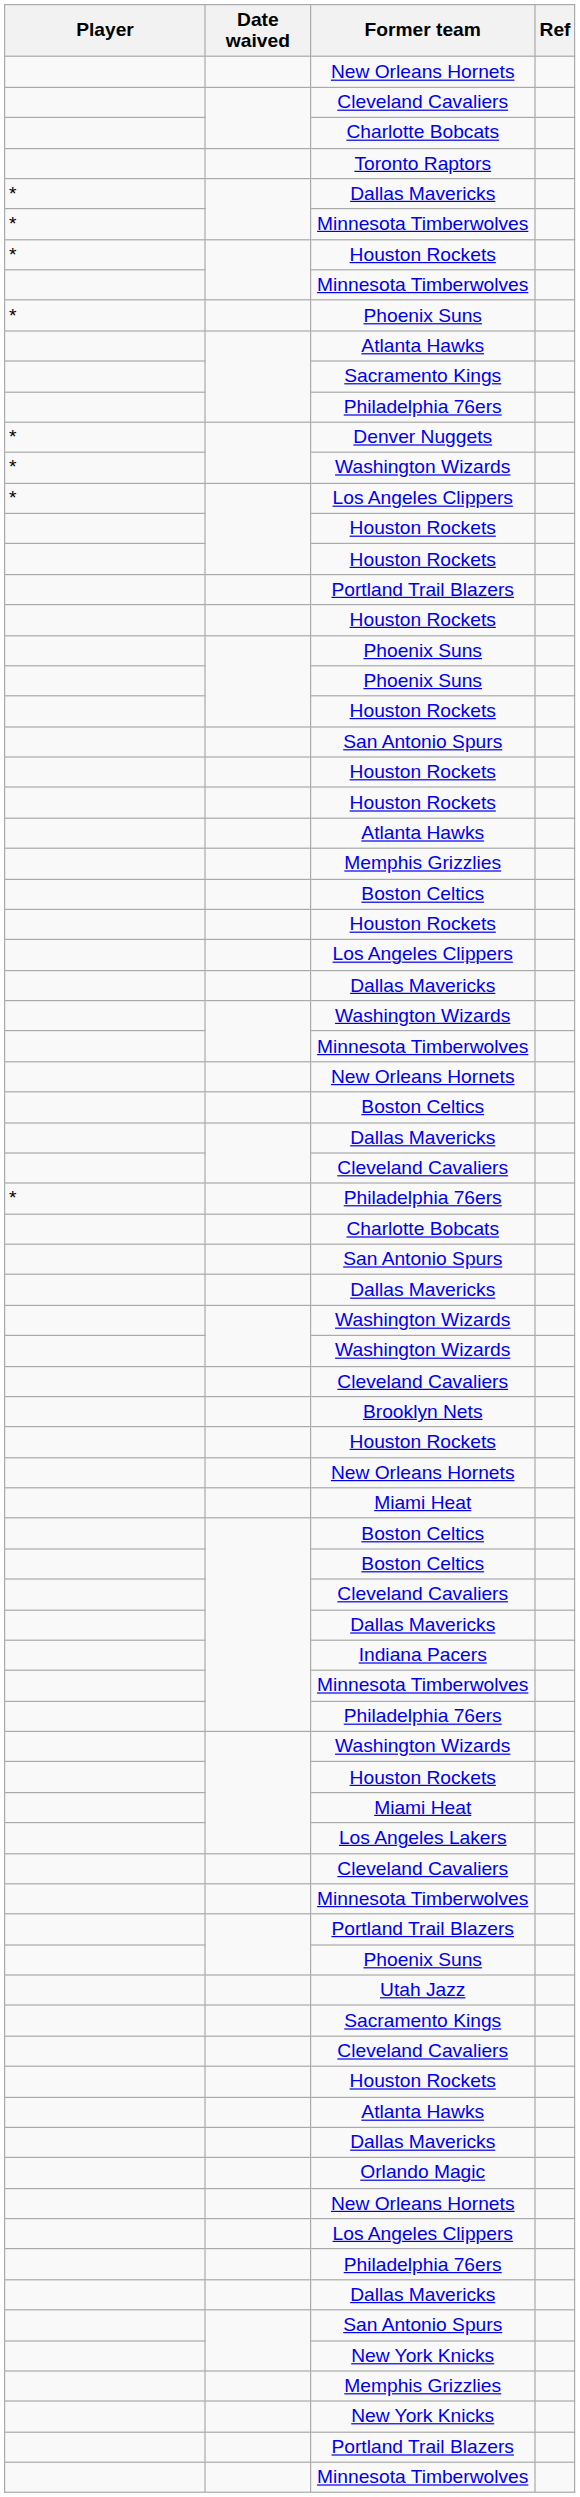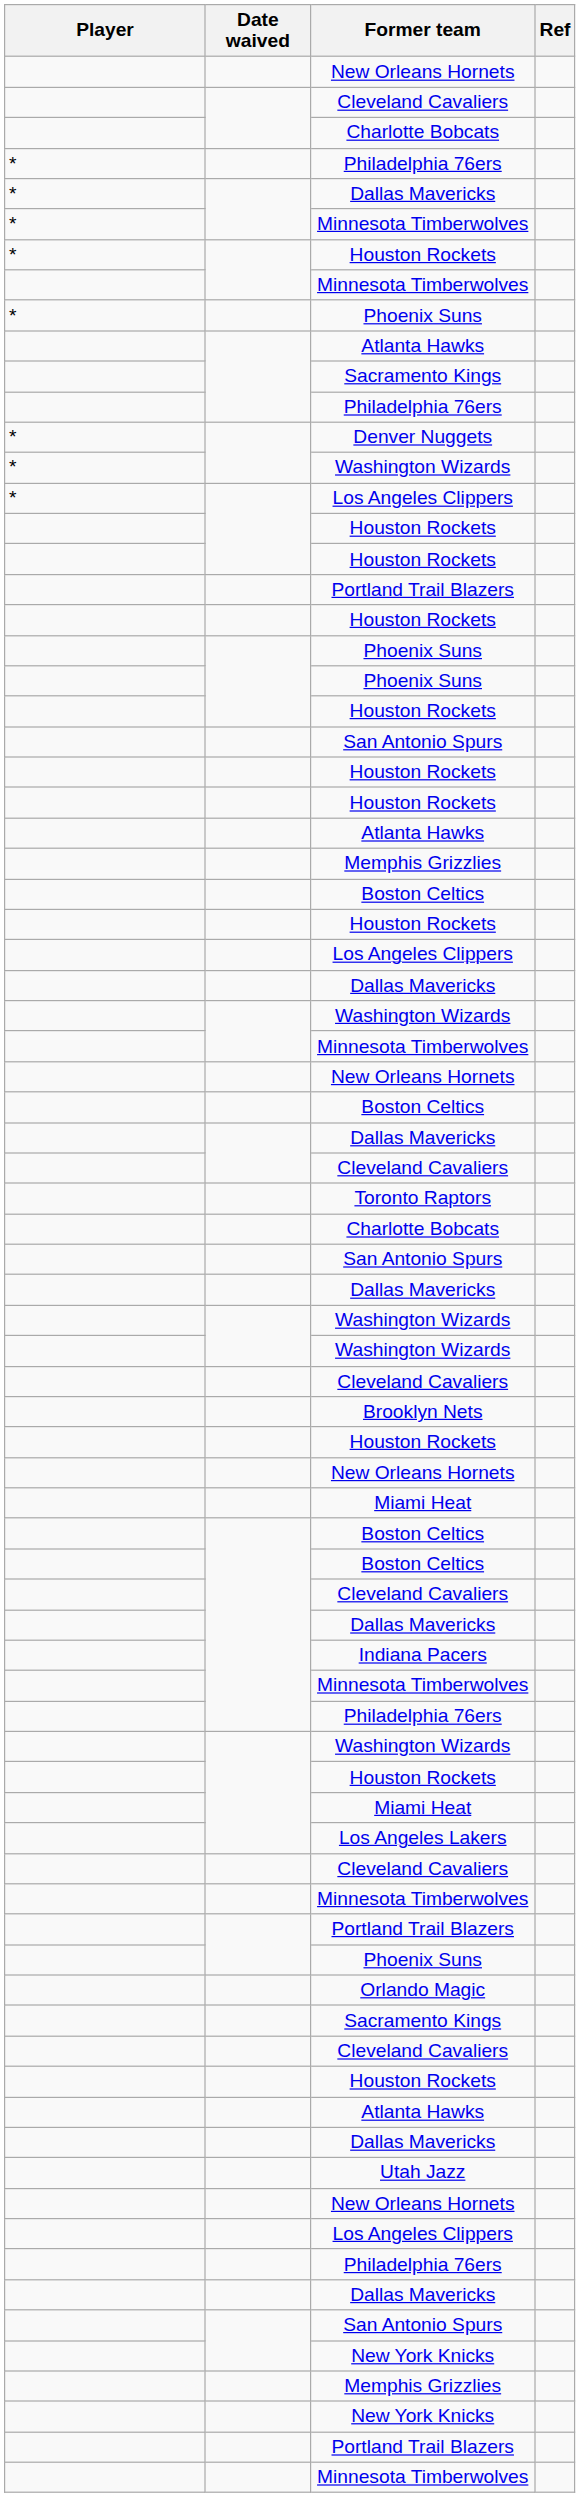 <table class="wikitable sortable" style="text-align:center">
 <tr>
 <th style="width:160px">Player</th>
 <th style="width:80px">Date waived</th>
 <th style="width:180px">Former team</th>
 <th class="unsortable">Ref</th>
 </tr>
 <tr>
 <td align=left></td>
 <td></td>
 <td><a href='#'>New Orleans Hornets</a></td>
 <td></td>
 </tr>
 <tr>
 <td align=left></td>
 <td rowspan=2 style="text-align:center"></td>
 <td><a href='#'>Cleveland Cavaliers</a></td>
 <td></td>
 </tr>
 <tr>
 <td align=left></td>
 <td><a href='#'>Charlotte Bobcats</a></td>
 <td></td>
 </tr>
 <tr>
-<td align=left></td>
-<td rowspan=1 style="text-align:center"></td>
-<td><a href='#'>Toronto Raptors</a></td>
+<td align=left>*</td>
+<td style="text-align:center"></td>
+<td><a href='#'>Philadelphia 76ers</a></td>
 <td></td>
 </tr>
 <tr>
 <td align=left>*</td>
 <td rowspan=2 style="text-align:center"></td>
 <td><a href='#'>Dallas Mavericks</a></td>
 <td></td>
 </tr>
 <tr>
 <td align=left>*</td>
 <td><a href='#'>Minnesota Timberwolves</a></td>
 <td></td>
 </tr>
 <tr>
 <td align=left>*</td>
 <td rowspan=2 style="text-align:center"></td>
 <td><a href='#'>Houston Rockets</a></td>
 <td></td>
 </tr>
 <tr>
 <td align=left></td>
 <td><a href='#'>Minnesota Timberwolves</a></td>
 <td></td>
 </tr>
 <tr>
 <td align=left>*</td>
 <td style="text-align:center"></td>
 <td><a href='#'>Phoenix Suns</a></td>
 <td></td>
 </tr>
 <tr>
 <td align=left></td>
 <td rowspan=3 style="text-align:center"></td>
 <td><a href='#'>Atlanta Hawks</a></td>
 <td></td>
 </tr>
 <tr>
 <td align=left></td>
 <td><a href='#'>Sacramento Kings</a></td>
 <td></td>
 </tr>
 <tr>
 <td align=left></td>
 <td><a href='#'>Philadelphia 76ers</a></td>
 <td></td>
 </tr>
 <tr>
 <td align=left>*</td>
 <td rowspan=2 style="text-align:center"></td>
 <td><a href='#'>Denver Nuggets</a></td>
 <td></td>
 </tr>
 <tr>
 <td align=left>*</td>
 <td><a href='#'>Washington Wizards</a></td>
 <td></td>
 </tr>
 <tr>
 <td align=left>*</td>
 <td rowspan=3 style="text-align:center"></td>
 <td><a href='#'>Los Angeles Clippers</a></td>
 <td></td>
 </tr>
 <tr>
 <td align=left></td>
 <td><a href='#'>Houston Rockets</a></td>
 <td></td>
 </tr>
 <tr>
 <td align=left></td>
 <td><a href='#'>Houston Rockets</a></td>
 <td></td>
 </tr>
 <tr>
 <td align=left></td>
 <td style="text-align:center;"></td>
 <td><a href='#'>Portland Trail Blazers</a></td>
 <td></td>
 </tr>
 <tr>
 <td align=left></td>
 <td style="text-align:center"></td>
 <td><a href='#'>Houston Rockets</a></td>
 <td></td>
 </tr>
 <tr>
 <td align=left></td>
 <td rowspan=3 style="text-align:center"></td>
 <td><a href='#'>Phoenix Suns</a></td>
 <td></td>
 </tr>
 <tr>
 <td align=left></td>
 <td><a href='#'>Phoenix Suns</a></td>
 <td></td>
 </tr>
 <tr>
 <td align=left></td>
 <td><a href='#'>Houston Rockets</a></td>
 <td></td>
 </tr>
 <tr>
 <td align=left></td>
 <td style="text-align:center;"></td>
 <td><a href='#'>San Antonio Spurs</a></td>
 <td></td>
 </tr>
 <tr>
 <td align=left></td>
 <td style="text-align:center;"></td>
 <td><a href='#'>Houston Rockets</a></td>
 <td></td>
 </tr>
 <tr>
 <td align=left></td>
 <td style="text-align:center;"></td>
 <td><a href='#'>Houston Rockets</a></td>
 <td></td>
 </tr>
 <tr>
 <td align=left></td>
 <td style="text-align:center;"></td>
 <td><a href='#'>Atlanta Hawks</a></td>
 <td></td>
 </tr>
 <tr>
 <td align=left></td>
 <td style="text-align:center;"></td>
 <td><a href='#'>Memphis Grizzlies</a></td>
 <td></td>
 </tr>
 <tr>
 <td align=left></td>
 <td style="text-align:center;"></td>
 <td><a href='#'>Boston Celtics</a></td>
 <td></td>
 </tr>
 <tr>
 <td align=left></td>
 <td style="text-align:center;"></td>
 <td><a href='#'>Houston Rockets</a></td>
 <td></td>
 </tr>
 <tr>
 <td align=left></td>
 <td style="text-align:center;"></td>
 <td><a href='#'>Los Angeles Clippers</a></td>
 <td></td>
 </tr>
 <tr>
 <td align=left></td>
 <td style="text-align:center;"></td>
 <td><a href='#'>Dallas Mavericks</a></td>
 <td></td>
 </tr>
 <tr>
 <td align=left></td>
 <td rowspan=2 style="text-align:center"></td>
 <td><a href='#'>Washington Wizards</a></td>
 <td></td>
 </tr>
 <tr>
 <td align=left></td>
 <td><a href='#'>Minnesota Timberwolves</a></td>
 <td></td>
 </tr>
 <tr>
 <td align=left></td>
 <td rowspan=1 style="text-align:center"></td>
 <td><a href='#'>New Orleans Hornets</a></td>
 <td></td>
 </tr>
 <tr>
 <td align=left></td>
 <td rowspan=1 style="text-align:center"></td>
 <td><a href='#'>Boston Celtics</a></td>
 <td></td>
 </tr>
 <tr>
 <td align=left></td>
 <td rowspan=2 style="text-align:center"></td>
 <td><a href='#'>Dallas Mavericks</a></td>
 <td></td>
 </tr>
 <tr>
 <td align=left></td>
 <td><a href='#'>Cleveland Cavaliers</a></td>
 <td></td>
 </tr>
 <tr>
-<td align=left>*</td>
-<td style="text-align:center"></td>
-<td><a href='#'>Philadelphia 76ers</a></td>
+<td align=left></td>
+<td rowspan=1 style="text-align:center"></td>
+<td><a href='#'>Toronto Raptors</a></td>
 <td></td>
 </tr>
 <tr>
 <td align=left></td>
 <td rowspan=1 style="text-align:center"></td>
 <td><a href='#'>Charlotte Bobcats</a></td>
 <td></td>
 </tr>
 <tr>
 <td align=left></td>
 <td rowspan=1 style="text-align:center"></td>
 <td><a href='#'>San Antonio Spurs</a></td>
 <td></td>
 </tr>
 <tr>
 <td align=left></td>
 <td rowspan=1 style="text-align:center"></td>
 <td><a href='#'>Dallas Mavericks</a></td>
 <td></td>
 </tr>
 <tr>
 <td align=left></td>
 <td rowspan=2 style="text-align:center"></td>
 <td><a href='#'>Washington Wizards</a></td>
 <td></td>
 </tr>
 <tr>
 <td align=left></td>
 <td><a href='#'>Washington Wizards</a></td>
 <td></td>
 </tr>
 <tr>
 <td align=left></td>
 <td rowspan=1 style="text-align:center"></td>
 <td><a href='#'>Cleveland Cavaliers</a></td>
 <td></td>
 </tr>
 <tr>
 <td align=left></td>
 <td rowspan=1 style="text-align:center"></td>
 <td><a href='#'>Brooklyn Nets</a></td>
 <td></td>
 </tr>
 <tr>
 <td align=left></td>
 <td rowspan=1 style="text-align:center"></td>
 <td><a href='#'>Houston Rockets</a></td>
 <td></td>
 </tr>
 <tr>
 <td align=left></td>
 <td rowspan=1 style="text-align:center"></td>
 <td><a href='#'>New Orleans Hornets</a></td>
 <td></td>
 </tr>
 <tr>
 <td align=left></td>
 <td rowspan=1 style="text-align:center"></td>
 <td><a href='#'>Miami Heat</a></td>
 <td></td>
 </tr>
 <tr>
 <td align=left></td>
 <td rowspan=7 style="text-align:center"></td>
 <td><a href='#'>Boston Celtics</a></td>
 <td></td>
 </tr>
 <tr>
 <td align=left></td>
 <td><a href='#'>Boston Celtics</a></td>
 <td></td>
 </tr>
 <tr>
 <td align=left></td>
 <td><a href='#'>Cleveland Cavaliers</a></td>
 <td></td>
 </tr>
 <tr>
 <td align=left></td>
 <td><a href='#'>Dallas Mavericks</a></td>
 <td></td>
 </tr>
 <tr>
 <td align=left></td>
 <td><a href='#'>Indiana Pacers</a></td>
 <td></td>
 </tr>
 <tr>
 <td align=left></td>
 <td><a href='#'>Minnesota Timberwolves</a></td>
 <td></td>
 </tr>
 <tr>
 <td align=left></td>
 <td><a href='#'>Philadelphia 76ers</a></td>
 <td></td>
 </tr>
 <tr>
 <td align=left></td>
 <td rowspan=4 style="text-align:center"></td>
 <td><a href='#'>Washington Wizards</a></td>
 <td></td>
 </tr>
 <tr>
 <td align=left></td>
 <td><a href='#'>Houston Rockets</a></td>
 <td></td>
 </tr>
 <tr>
 <td align=left></td>
 <td><a href='#'>Miami Heat</a></td>
 <td></td>
 </tr>
 <tr>
 <td align=left></td>
 <td><a href='#'>Los Angeles Lakers</a></td>
 <td></td>
 </tr>
 <tr>
 <td align=left></td>
 <td rowspan=1 style="text-align:center"></td>
 <td><a href='#'>Cleveland Cavaliers</a></td>
 <td></td>
 </tr>
 <tr>
 <td align=left></td>
 <td rowspan=1 style="text-align:center"></td>
 <td><a href='#'>Minnesota Timberwolves</a></td>
 <td></td>
 </tr>
 <tr>
 <td align=left></td>
 <td rowspan=2 style="text-align:center"></td>
 <td><a href='#'>Portland Trail Blazers</a></td>
 <td></td>
 </tr>
 <tr>
 <td align=left></td>
 <td><a href='#'>Phoenix Suns</a></td>
 <td></td>
 </tr>
 <tr>
 <td align=left></td>
 <td rowspan=1 style="text-align:center"></td>
-<td><a href='#'>Utah Jazz</a></td>
+<td><a href='#'>Orlando Magic</a></td>
 <td></td>
 </tr>
 <tr>
 <td align=left></td>
 <td rowspan=1 style="text-align:center"></td>
 <td><a href='#'>Sacramento Kings</a></td>
 <td></td>
 </tr>
 <tr>
 <td align=left></td>
 <td rowspan=1 style="text-align:center"></td>
 <td><a href='#'>Cleveland Cavaliers</a></td>
 <td></td>
 </tr>
 <tr>
 <td align=left></td>
 <td rowspan=1 style="text-align:center"></td>
 <td><a href='#'>Houston Rockets</a></td>
 <td></td>
 </tr>
 <tr>
 <td align=left></td>
 <td rowspan=1 style="text-align:center"></td>
 <td><a href='#'>Atlanta Hawks</a></td>
 <td></td>
 </tr>
 <tr>
 <td align=left></td>
 <td rowspan=1 style="text-align:center"></td>
 <td><a href='#'>Dallas Mavericks</a></td>
 <td></td>
 </tr>
 <tr>
 <td align=left></td>
 <td rowspan=1 style="text-align:center"></td>
-<td><a href='#'>Orlando Magic</a></td>
+<td><a href='#'>Utah Jazz</a></td>
 <td></td>
 </tr>
 <tr>
 <td align=left></td>
 <td rowspan=1 style="text-align:center"></td>
 <td><a href='#'>New Orleans Hornets</a></td>
 <td></td>
 </tr>
 <tr>
 <td align=left></td>
 <td rowspan=1 style="text-align:center"></td>
 <td><a href='#'>Los Angeles Clippers</a></td>
 <td></td>
 </tr>
 <tr>
 <td align=left></td>
 <td rowspan=1 style="text-align:center"></td>
 <td><a href='#'>Philadelphia 76ers</a></td>
 <td></td>
 </tr>
 <tr>
 <td align=left></td>
 <td rowspan=1 style="text-align:center"></td>
 <td><a href='#'>Dallas Mavericks</a></td>
 <td></td>
 </tr>
 <tr>
 <td align=left></td>
 <td rowspan=2 style="text-align:center"></td>
 <td><a href='#'>San Antonio Spurs</a></td>
 <td></td>
 </tr>
 <tr>
 <td align=left></td>
 <td><a href='#'>New York Knicks</a></td>
 <td></td>
 </tr>
 <tr>
 <td align=left></td>
 <td rowspan=1 style="text-align:center"></td>
 <td><a href='#'>Memphis Grizzlies</a></td>
 <td></td>
 </tr>
 <tr>
 <td align=left></td>
 <td rowspan=1 style="text-align:center"></td>
 <td><a href='#'>New York Knicks</a></td>
 <td></td>
 </tr>
 <tr>
 <td align=left></td>
 <td rowspan=1 style="text-align:center"></td>
 <td><a href='#'>Portland Trail Blazers</a></td>
 <td></td>
 </tr>
 <tr>
 <td align=left></td>
 <td rowspan=1 style="text-align:center"></td>
 <td><a href='#'>Minnesota Timberwolves</a></td>
 <td></td>
 </tr>
 </table>
